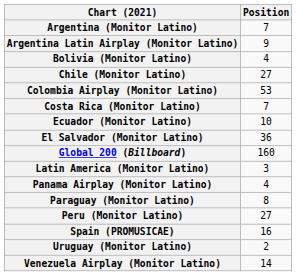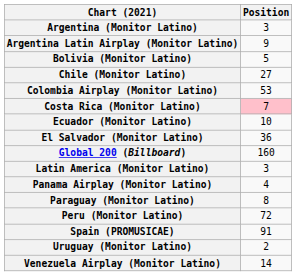 <table class="wikitable plainrowheaders" style="text-align:center">
 <tr>
 <th scope="col">Chart (2021)</th>
 <th scope="col">Position</th>
 </tr>
 <tr>
 <th scope="row">Argentina (Monitor Latino)</th>
-<td>7</td>
+<td>3</td>
 </tr>
 <tr>
 <th scope="row">Argentina Latin Airplay (Monitor Latino)</th>
 <td>9</td>
 </tr>
 <tr>
 <th scope="row">Bolivia (Monitor Latino)</th>
-<td>4</td>
+<td>5</td>
 </tr>
 <tr>
 <th scope="row">Chile (Monitor Latino)</th>
 <td>27</td>
 </tr>
 <tr>
 <th scope="row">Colombia Airplay (Monitor Latino)</th>
 <td>53</td>
 </tr>
 <tr>
 <th scope="row">Costa Rica (Monitor Latino)</th>
-<td>7</td>
+<td style="background: pink;">7</td>
 </tr>
 <tr>
 <th scope="row">Ecuador (Monitor Latino)</th>
 <td>10</td>
 </tr>
 <tr>
 <th scope="row">El Salvador (Monitor Latino)</th>
 <td>36</td>
 </tr>
 <tr>
 <th scope="row"><a href='#'>Global 200</a> (<em>Billboard</em>)</th>
 <td>160</td>
 </tr>
 <tr>
 <th scope="row">Latin America (Monitor Latino)</th>
 <td>3</td>
 </tr>
 <tr>
 <th scope="row">Panama Airplay (Monitor Latino)</th>
 <td>4</td>
 </tr>
 <tr>
 <th scope="row">Paraguay (Monitor Latino)</th>
 <td>8</td>
 </tr>
 <tr>
 <th scope="row">Peru (Monitor Latino)</th>
-<td>27</td>
+<td>72</td>
 </tr>
 <tr>
 <th scope="row">Spain (PROMUSICAE)</th>
-<td>16</td>
+<td>91</td>
 </tr>
 <tr>
 <th scope="row">Uruguay (Monitor Latino)</th>
 <td>2</td>
 </tr>
 <tr>
 <th scope="row">Venezuela Airplay (Monitor Latino)</th>
 <td>14</td>
 </tr>
 </table>
